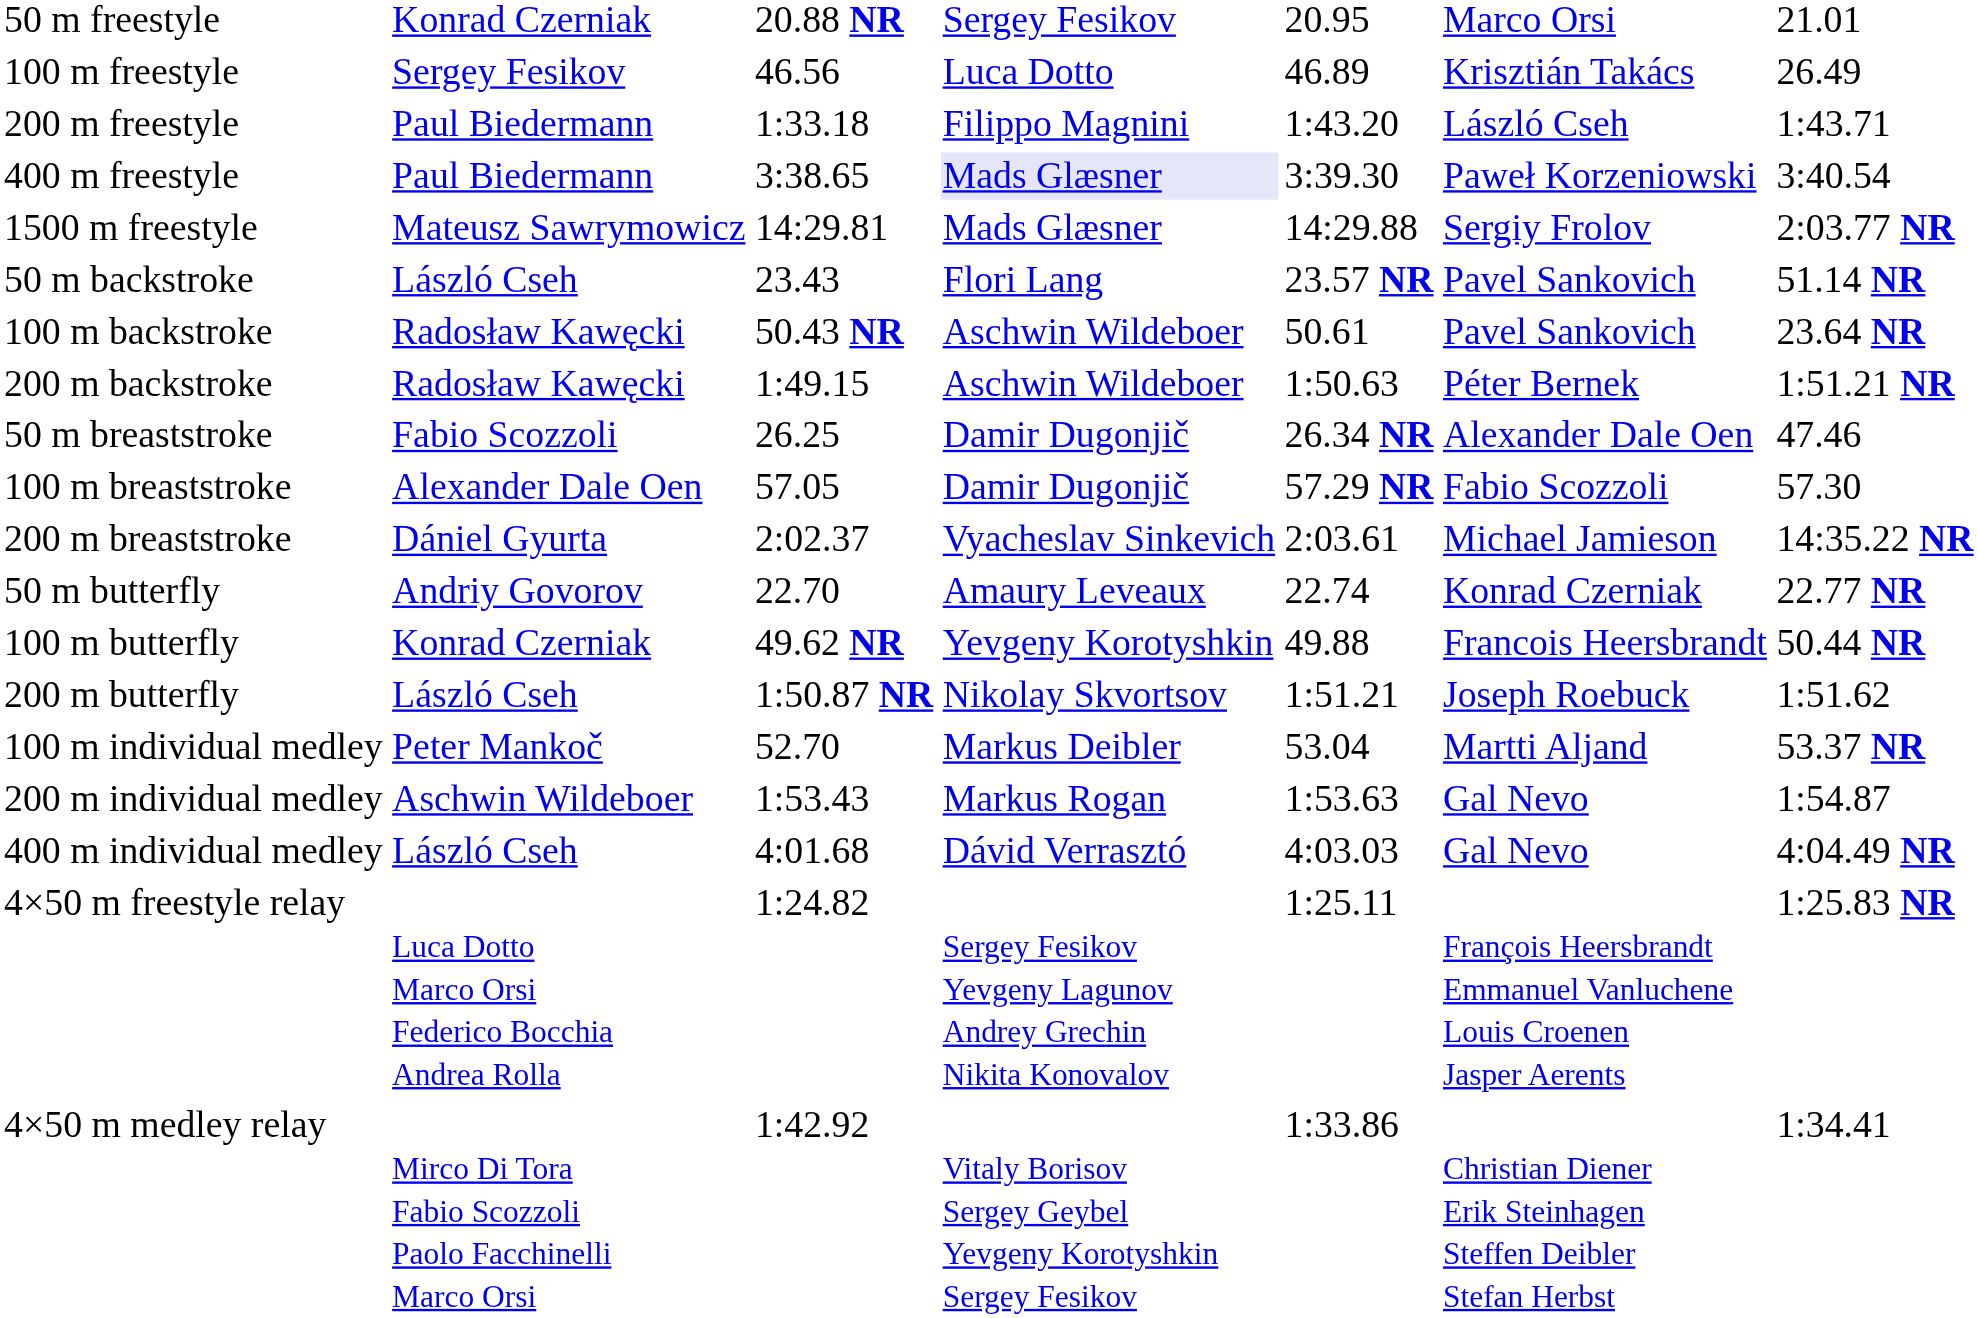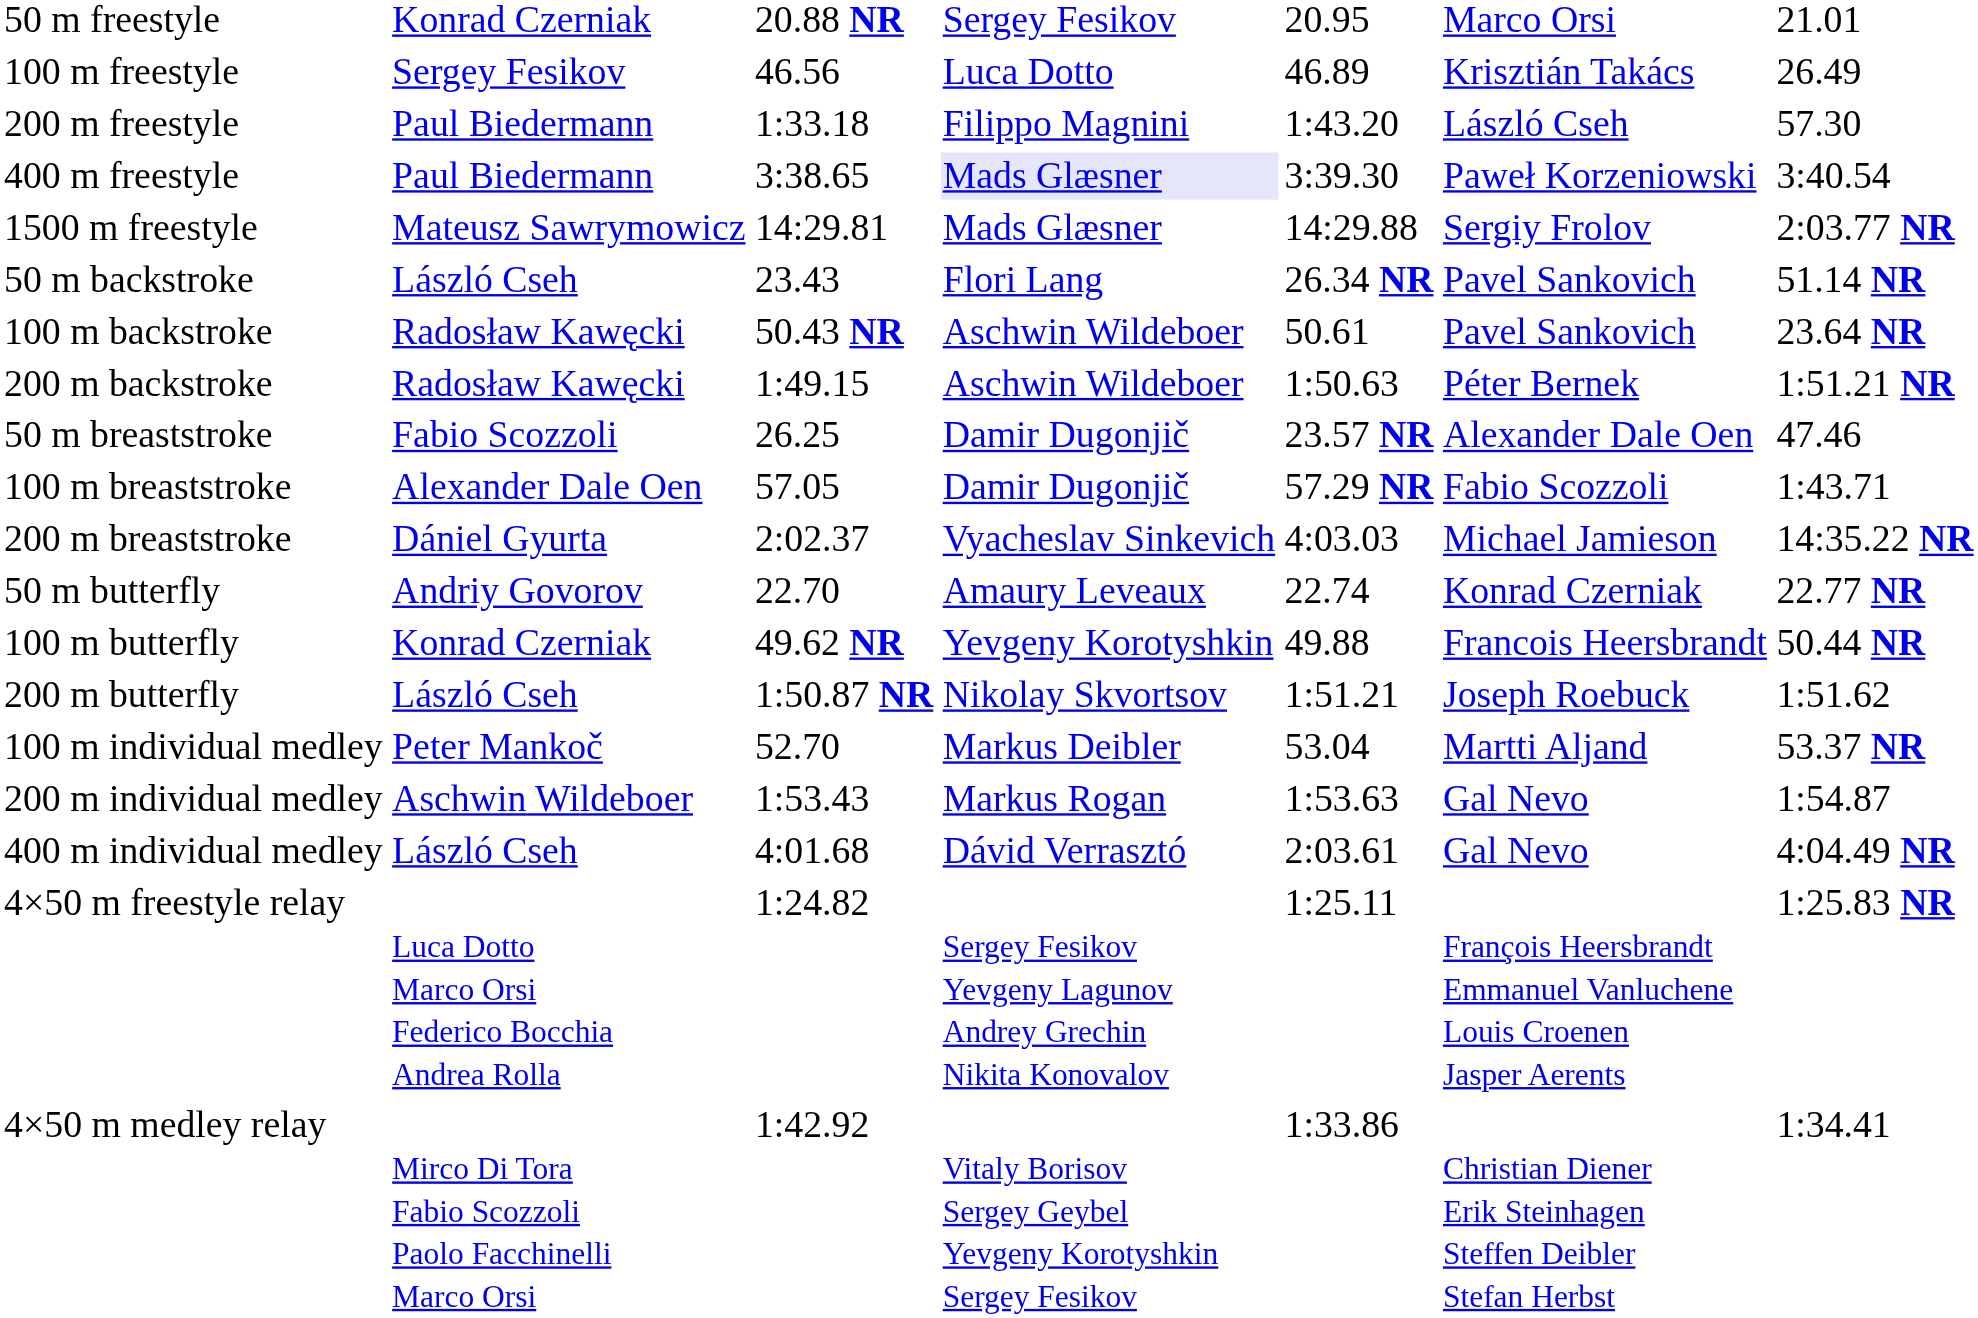 <table>
 <tr valign="top">
 <td>50 m freestyle</td>
 <td><a href='#'>Konrad Czerniak</a><br><small></small></td>
 <td>20.88 <strong><a href='#'>NR</a></strong></td>
 <td><a href='#'>Sergey Fesikov</a><br><small></small></td>
 <td>20.95</td>
 <td><a href='#'>Marco Orsi</a> <br><small></small></td>
 <td>21.01</td>
 </tr>
 <tr valign="top">
 <td>100 m freestyle</td>
 <td><a href='#'>Sergey Fesikov</a><br><small></small></td>
 <td>46.56</td>
 <td><a href='#'>Luca Dotto</a><br><small></small></td>
 <td>46.89</td>
 <td><a href='#'>Krisztián Takács</a> <br><small></small></td>
 <td>26.49</td>
 </tr>
 <tr valign="top">
 <td>200 m freestyle</td>
 <td><a href='#'>Paul Biedermann</a><br><small></small></td>
 <td>1:33.18</td>
 <td><a href='#'>Filippo Magnini</a><br><small></small></td>
 <td>1:43.20</td>
 <td><a href='#'>László Cseh</a><br><small></small></td>
-<td>1:43.71</td>
+<td>57.30</td>
 </tr>
 <tr valign="top">
 <td>400 m freestyle</td>
 <td><a href='#'>Paul Biedermann</a><br><small></small></td>
 <td>3:38.65</td>
 <td style="background: lavender;"><a href='#'>Mads Glæsner</a><br><small></small></td>
 <td>3:39.30</td>
 <td><a href='#'>Paweł Korzeniowski</a><br><small></small></td>
 <td>3:40.54</td>
 </tr>
 <tr valign="top">
 <td>1500 m freestyle</td>
 <td><a href='#'>Mateusz Sawrymowicz</a><br><small></small></td>
 <td>14:29.81</td>
 <td><a href='#'>Mads Glæsner</a><br><small></small></td>
 <td>14:29.88</td>
 <td><a href='#'>Sergiy Frolov</a><br><small></small></td>
 <td>2:03.77 <strong><a href='#'>NR</a></strong></td>
 </tr>
 <tr valign="top">
 <td>50 m backstroke</td>
 <td><a href='#'>László Cseh</a><br><small></small></td>
 <td>23.43</td>
 <td><a href='#'>Flori Lang</a><br><small></small></td>
-<td>23.57 <strong><a href='#'>NR</a></strong></td>
+<td>26.34 <strong><a href='#'>NR</a></strong></td>
 <td><a href='#'>Pavel Sankovich</a><br><small></small></td>
 <td>51.14 <strong><a href='#'>NR</a></strong></td>
 </tr>
 <tr valign="top">
 <td>100 m backstroke</td>
 <td><a href='#'>Radosław Kawęcki</a><br><small></small></td>
 <td>50.43 <strong><a href='#'>NR</a></strong></td>
 <td><a href='#'>Aschwin Wildeboer</a><br><small></small></td>
 <td>50.61</td>
 <td><a href='#'>Pavel Sankovich</a><br><small></small></td>
 <td>23.64 <strong><a href='#'>NR</a></strong></td>
 </tr>
 <tr valign="top">
 <td>200 m backstroke</td>
 <td><a href='#'>Radosław Kawęcki</a><br><small></small></td>
 <td>1:49.15</td>
 <td><a href='#'>Aschwin Wildeboer</a><br><small></small></td>
 <td>1:50.63</td>
 <td><a href='#'>Péter Bernek</a><br><small></small></td>
 <td>1:51.21 <strong><a href='#'>NR</a></strong></td>
 </tr>
 <tr valign="top">
 <td>50 m breaststroke</td>
 <td><a href='#'>Fabio Scozzoli</a><br><small></small></td>
 <td>26.25</td>
 <td><a href='#'>Damir Dugonjič</a><br><small></small></td>
-<td>26.34 <strong><a href='#'>NR</a></strong></td>
+<td>23.57 <strong><a href='#'>NR</a></strong></td>
 <td><a href='#'>Alexander Dale Oen</a><br><small></small></td>
 <td>47.46</td>
 </tr>
 <tr valign="top">
 <td>100 m breaststroke</td>
 <td><a href='#'>Alexander Dale Oen</a><br><small></small></td>
 <td>57.05</td>
 <td><a href='#'>Damir Dugonjič</a><br><small></small></td>
 <td>57.29 <strong><a href='#'>NR</a></strong></td>
 <td><a href='#'>Fabio Scozzoli</a><br><small></small></td>
-<td>57.30</td>
+<td>1:43.71</td>
 </tr>
 <tr valign="top">
 <td>200 m breaststroke</td>
 <td><a href='#'>Dániel Gyurta</a><br><small></small></td>
 <td>2:02.37</td>
 <td><a href='#'>Vyacheslav Sinkevich</a><br><small></small></td>
-<td>2:03.61</td>
+<td>4:03.03</td>
 <td><a href='#'>Michael Jamieson</a><br><small></small></td>
 <td>14:35.22 <strong><a href='#'>NR</a></strong></td>
 </tr>
 <tr valign="top">
 <td>50 m butterfly</td>
 <td><a href='#'>Andriy Govorov</a><br><small></small></td>
 <td>22.70</td>
 <td><a href='#'>Amaury Leveaux</a><br><small></small></td>
 <td>22.74</td>
 <td><a href='#'>Konrad Czerniak</a> <br><small></small></td>
 <td>22.77 <strong><a href='#'>NR</a></strong></td>
 </tr>
 <tr valign="top">
 <td>100 m butterfly</td>
 <td><a href='#'>Konrad Czerniak</a><br><small></small></td>
 <td>49.62 <strong><a href='#'>NR</a></strong></td>
 <td><a href='#'>Yevgeny Korotyshkin</a><br><small></small></td>
 <td>49.88</td>
 <td><a href='#'>Francois Heersbrandt</a> <br><small></small></td>
 <td>50.44 <strong><a href='#'>NR</a></strong></td>
 </tr>
 <tr valign="top">
 <td>200 m butterfly</td>
 <td><a href='#'>László Cseh</a><br><small></small></td>
 <td>1:50.87 <strong><a href='#'>NR</a></strong></td>
 <td><a href='#'>Nikolay Skvortsov</a><br><small></small></td>
 <td>1:51.21</td>
 <td><a href='#'>Joseph Roebuck</a> <br><small></small></td>
 <td>1:51.62</td>
 </tr>
 <tr valign="top">
 <td>100 m individual medley</td>
 <td><a href='#'>Peter Mankoč</a><br><small></small></td>
 <td>52.70</td>
 <td><a href='#'>Markus Deibler</a><br><small></small></td>
 <td>53.04</td>
 <td><a href='#'>Martti Aljand</a><br><small></small></td>
 <td>53.37 <strong><a href='#'>NR</a></strong></td>
 </tr>
 <tr valign="top">
 <td>200 m individual medley</td>
 <td><a href='#'>Aschwin Wildeboer</a><br><small></small></td>
 <td>1:53.43</td>
 <td><a href='#'>Markus Rogan</a><br><small></small></td>
 <td>1:53.63</td>
 <td><a href='#'>Gal Nevo</a><br><small></small></td>
 <td>1:54.87</td>
 </tr>
 <tr valign="top">
 <td>400 m individual medley</td>
 <td><a href='#'>László Cseh</a><br><small></small></td>
 <td>4:01.68</td>
 <td><a href='#'>Dávid Verrasztó</a><br><small></small></td>
-<td>4:03.03</td>
+<td>2:03.61</td>
 <td><a href='#'>Gal Nevo</a><br><small></small></td>
 <td>4:04.49 <strong><a href='#'>NR</a></strong></td>
 </tr>
 <tr valign="top">
 <td>4×50 m freestyle relay</td>
 <td><br><small><a href='#'>Luca Dotto</a><br><a href='#'>Marco Orsi</a><br><a href='#'>Federico Bocchia</a><br><a href='#'>Andrea Rolla</a></small></td>
 <td>1:24.82</td>
 <td><br><small><a href='#'>Sergey Fesikov</a><br><a href='#'>Yevgeny Lagunov</a><br><a href='#'>Andrey Grechin</a><br><a href='#'>Nikita Konovalov</a></small></td>
 <td>1:25.11</td>
 <td><br><small><a href='#'>François Heersbrandt</a><br><a href='#'>Emmanuel Vanluchene</a><br><a href='#'>Louis Croenen</a><br><a href='#'>Jasper Aerents</a></small></td>
 <td>1:25.83 <strong><a href='#'>NR</a></strong></td>
 </tr>
 <tr valign="top">
 <td>4×50 m medley relay</td>
 <td><br><small><a href='#'>Mirco Di Tora</a><br><a href='#'>Fabio Scozzoli</a><br><a href='#'>Paolo Facchinelli</a><br><a href='#'>Marco Orsi</a></small></td>
 <td>1:42.92</td>
 <td><br><small><a href='#'>Vitaly Borisov</a><br><a href='#'>Sergey Geybel</a><br><a href='#'>Yevgeny Korotyshkin</a><br><a href='#'>Sergey Fesikov</a></small></td>
 <td>1:33.86</td>
 <td><br><small><a href='#'>Christian Diener</a><br><a href='#'>Erik Steinhagen</a><br><a href='#'>Steffen Deibler</a><br><a href='#'>Stefan Herbst</a></small></td>
 <td>1:34.41</td>
 </tr>
 </table>
